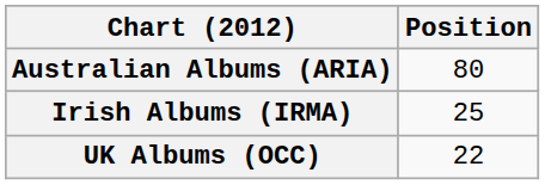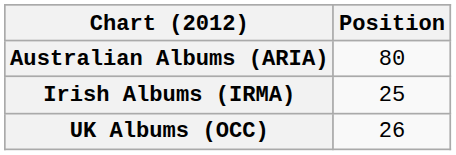 <table class="wikitable sortable plainrowheaders" style="text-align:center">
 <tr>
 <th scope="col">Chart (2012)</th>
 <th scope="col">Position</th>
 </tr>
 <tr>
 <th scope="row">Australian Albums (ARIA)</th>
 <td>80</td>
 </tr>
 <tr>
 <th scope="row">Irish Albums (IRMA)</th>
 <td>25</td>
 </tr>
 <tr>
 <th scope="row">UK Albums (OCC)</th>
-<td>22</td>
+<td>26</td>
 </tr>
 </table>
